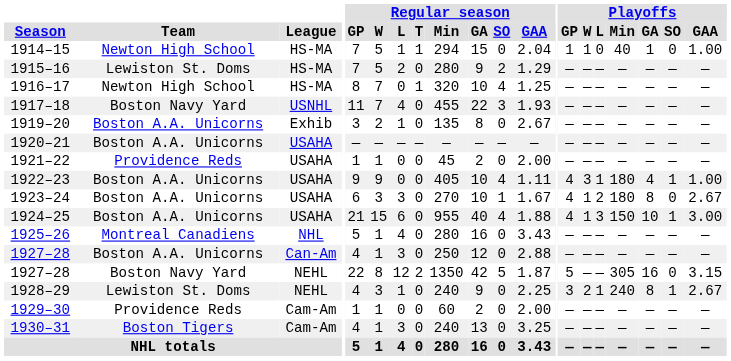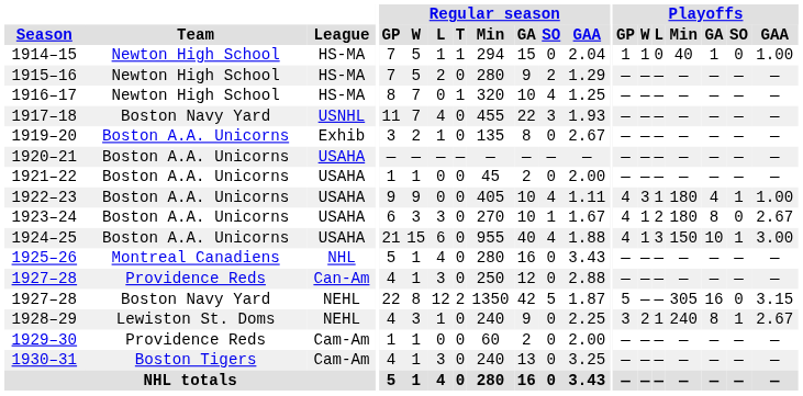 <table border="0" cellpadding="1" cellspacing="0" style="width:75%; text-align:center;">
 <tr bgcolor="#e0e0e0">
 <th colspan="3" bgcolor="#ffffff"></th>
 <th rowspan="99" bgcolor="#ffffff"></th>
 <th colspan="8" bgcolor="#e0e0e0"><a href='#'>Regular season</a></th>
 <th rowspan="99" bgcolor="#ffffff"></th>
 <th colspan="7" bgcolor="#e0e0e0"><a href='#'>Playoffs</a></th>
 </tr>
 <tr bgcolor="#e0e0e0">
 <th><a href='#'>Season</a></th>
 <th>Team</th>
 <th>League</th>
 <th>GP</th>
 <th>W</th>
 <th>L</th>
 <th>T</th>
 <th>Min</th>
 <th>GA</th>
 <th><a href='#'>SO</a></th>
 <th><a href='#'>GAA</a></th>
 <th>GP</th>
 <th>W</th>
 <th>L</th>
 <th>Min</th>
 <th>GA</th>
 <th>SO</th>
 <th>GAA</th>
 </tr>
 <tr>
 <td>1914–15</td>
 <td><a href='#'>Newton High School</a></td>
 <td>HS-MA</td>
 <td>7</td>
 <td>5</td>
 <td>1</td>
 <td>1</td>
 <td>294</td>
 <td>15</td>
 <td>0</td>
 <td>2.04</td>
 <td>1</td>
 <td>1</td>
 <td>0</td>
 <td>40</td>
 <td>1</td>
 <td>0</td>
 <td>1.00</td>
 </tr>
 <tr bgcolor="#f0f0f0">
 <td>1915–16</td>
-<td>Lewiston St. Doms</td>
+<td>Newton High School</td>
 <td>HS-MA</td>
 <td>7</td>
 <td>5</td>
 <td>2</td>
 <td>0</td>
 <td>280</td>
 <td>9</td>
 <td>2</td>
 <td>1.29</td>
 <td>—</td>
 <td>—</td>
 <td>—</td>
 <td>—</td>
 <td>—</td>
 <td>—</td>
 <td>—</td>
 </tr>
 <tr>
 <td>1916–17</td>
 <td>Newton High School</td>
 <td>HS-MA</td>
 <td>8</td>
 <td>7</td>
 <td>0</td>
 <td>1</td>
 <td>320</td>
 <td>10</td>
 <td>4</td>
 <td>1.25</td>
 <td>—</td>
 <td>—</td>
 <td>—</td>
 <td>—</td>
 <td>—</td>
 <td>—</td>
 <td>—</td>
 </tr>
 <tr bgcolor="#f0f0f0">
 <td>1917–18</td>
 <td>Boston Navy Yard</td>
 <td><a href='#'>USNHL</a></td>
 <td>11</td>
 <td>7</td>
 <td>4</td>
 <td>0</td>
 <td>455</td>
 <td>22</td>
 <td>3</td>
 <td>1.93</td>
 <td>—</td>
 <td>—</td>
 <td>—</td>
 <td>—</td>
 <td>—</td>
 <td>—</td>
 <td>—</td>
 </tr>
 <tr>
 <td>1919–20</td>
 <td><a href='#'>Boston A.A. Unicorns</a></td>
 <td>Exhib</td>
 <td>3</td>
 <td>2</td>
 <td>1</td>
 <td>0</td>
 <td>135</td>
 <td>8</td>
 <td>0</td>
 <td>2.67</td>
 <td>—</td>
 <td>—</td>
 <td>—</td>
 <td>—</td>
 <td>—</td>
 <td>—</td>
 <td>—</td>
 </tr>
 <tr bgcolor="#f0f0f0">
 <td>1920–21</td>
 <td>Boston A.A. Unicorns</td>
 <td><a href='#'>USAHA</a></td>
 <td>—</td>
 <td>—</td>
 <td>—</td>
 <td>—</td>
 <td>—</td>
 <td>—</td>
 <td>—</td>
 <td>—</td>
 <td>—</td>
 <td>—</td>
 <td>—</td>
 <td>—</td>
 <td>—</td>
 <td>—</td>
 <td>—</td>
 </tr>
 <tr>
 <td>1921–22</td>
-<td><a href='#'>Providence Reds</a></td>
+<td>Boston A.A. Unicorns</td>
 <td>USAHA</td>
 <td>1</td>
 <td>1</td>
 <td>0</td>
 <td>0</td>
 <td>45</td>
 <td>2</td>
 <td>0</td>
 <td>2.00</td>
 <td>—</td>
 <td>—</td>
 <td>—</td>
 <td>—</td>
 <td>—</td>
 <td>—</td>
 <td>—</td>
 </tr>
 <tr bgcolor="#f0f0f0">
 <td>1922–23</td>
 <td>Boston A.A. Unicorns</td>
 <td>USAHA</td>
 <td>9</td>
 <td>9</td>
 <td>0</td>
 <td>0</td>
 <td>405</td>
 <td>10</td>
 <td>4</td>
 <td>1.11</td>
 <td>4</td>
 <td>3</td>
 <td>1</td>
 <td>180</td>
 <td>4</td>
 <td>1</td>
 <td>1.00</td>
 </tr>
 <tr>
 <td>1923–24</td>
 <td>Boston A.A. Unicorns</td>
 <td>USAHA</td>
 <td>6</td>
 <td>3</td>
 <td>3</td>
 <td>0</td>
 <td>270</td>
 <td>10</td>
 <td>1</td>
 <td>1.67</td>
 <td>4</td>
 <td>1</td>
 <td>2</td>
 <td>180</td>
 <td>8</td>
 <td>0</td>
 <td>2.67</td>
 </tr>
 <tr bgcolor="#f0f0f0">
 <td>1924–25</td>
 <td>Boston A.A. Unicorns</td>
 <td>USAHA</td>
 <td>21</td>
 <td>15</td>
 <td>6</td>
 <td>0</td>
 <td>955</td>
 <td>40</td>
 <td>4</td>
 <td>1.88</td>
 <td>4</td>
 <td>1</td>
 <td>3</td>
 <td>150</td>
 <td>10</td>
 <td>1</td>
 <td>3.00</td>
 </tr>
 <tr>
 <td><a href='#'>1925–26</a></td>
 <td><a href='#'>Montreal Canadiens</a></td>
 <td><a href='#'>NHL</a></td>
 <td>5</td>
 <td>1</td>
 <td>4</td>
 <td>0</td>
 <td>280</td>
 <td>16</td>
 <td>0</td>
 <td>3.43</td>
 <td>—</td>
 <td>—</td>
 <td>—</td>
 <td>—</td>
 <td>—</td>
 <td>—</td>
 <td>—</td>
 </tr>
 <tr bgcolor="#f0f0f0">
 <td><a href='#'>1927–28</a></td>
-<td>Boston A.A. Unicorns</td>
+<td><a href='#'>Providence Reds</a></td>
 <td><a href='#'>Can-Am</a></td>
 <td>4</td>
 <td>1</td>
 <td>3</td>
 <td>0</td>
 <td>250</td>
 <td>12</td>
 <td>0</td>
 <td>2.88</td>
 <td>—</td>
 <td>—</td>
 <td>—</td>
 <td>—</td>
 <td>—</td>
 <td>—</td>
 <td>—</td>
 </tr>
 <tr>
 <td>1927–28</td>
 <td>Boston Navy Yard</td>
 <td>NEHL</td>
 <td>22</td>
 <td>8</td>
 <td>12</td>
 <td>2</td>
 <td>1350</td>
 <td>42</td>
 <td>5</td>
 <td>1.87</td>
 <td>5</td>
 <td>—</td>
 <td>—</td>
 <td>305</td>
 <td>16</td>
 <td>0</td>
 <td>3.15</td>
 </tr>
 <tr bgcolor="#f0f0f0">
 <td>1928–29</td>
 <td>Lewiston St. Doms</td>
 <td>NEHL</td>
 <td>4</td>
 <td>3</td>
 <td>1</td>
 <td>0</td>
 <td>240</td>
 <td>9</td>
 <td>0</td>
 <td>2.25</td>
 <td>3</td>
 <td>2</td>
 <td>1</td>
 <td>240</td>
 <td>8</td>
 <td>1</td>
 <td>2.67</td>
 </tr>
 <tr>
 <td><a href='#'>1929–30</a></td>
 <td>Providence Reds</td>
 <td>Cam-Am</td>
 <td>1</td>
 <td>1</td>
 <td>0</td>
 <td>0</td>
 <td>60</td>
 <td>2</td>
 <td>0</td>
 <td>2.00</td>
 <td>—</td>
 <td>—</td>
 <td>—</td>
 <td>—</td>
 <td>—</td>
 <td>—</td>
 <td>—</td>
 </tr>
 <tr bgcolor="#f0f0f0">
 <td><a href='#'>1930–31</a></td>
 <td><a href='#'>Boston Tigers</a></td>
 <td>Cam-Am</td>
 <td>4</td>
 <td>1</td>
 <td>3</td>
 <td>0</td>
 <td>240</td>
 <td>13</td>
 <td>0</td>
 <td>3.25</td>
 <td>—</td>
 <td>—</td>
 <td>—</td>
 <td>—</td>
 <td>—</td>
 <td>—</td>
 <td>—</td>
 </tr>
 <tr bgcolor="#e0e0e0">
 <th colspan="3">NHL totals</th>
 <th>5</th>
 <th>1</th>
 <th>4</th>
 <th>0</th>
 <th>280</th>
 <th>16</th>
 <th>0</th>
 <th>3.43</th>
 <th>—</th>
 <th>—</th>
 <th>—</th>
 <th>—</th>
 <th>—</th>
 <th>—</th>
 <th>—</th>
 </tr>
 </table>
